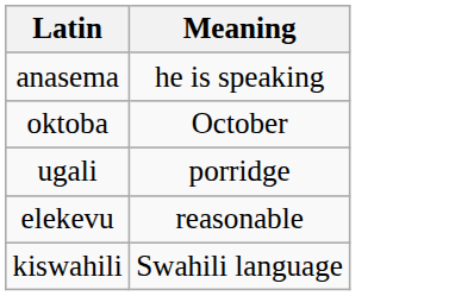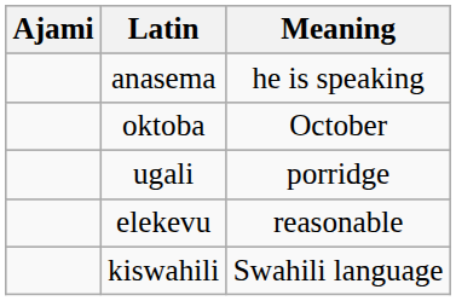 <table class="wikitable" style="text-align:center;">
 <tr>
+<th>Ajami</th>
 <th>Latin</th>
 <th>Meaning</th>
 </tr>
 <tr>
+<td><span></span></td>
 <td>anasema</td>
 <td>he is speaking</td>
 </tr>
 <tr>
+<td><span></span></td>
 <td>oktoba</td>
 <td>October</td>
 </tr>
 <tr>
+<td><span></span></td>
 <td>ugali</td>
 <td>porridge</td>
 </tr>
 <tr>
+<td><span></span></td>
 <td>elekevu</td>
 <td>reasonable</td>
 </tr>
 <tr>
+<td><span></span></td>
 <td>kiswahili</td>
 <td>Swahili language</td>
 </tr>
 </table>
